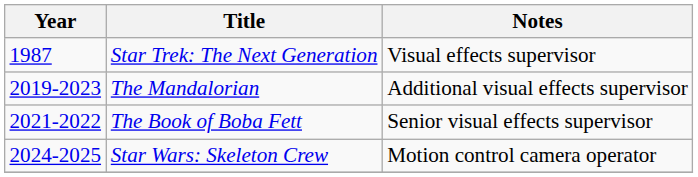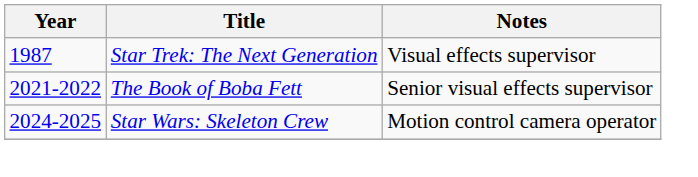 <table class="wikitable sortable">
 <tr>
 <th>Year</th>
 <th>Title</th>
 <th class="unsortable">Notes</th>
 </tr>
 <tr>
 <td><a href='#'>1987</a></td>
 <td><em><a href='#'>Star Trek: The Next Generation</a></em></td>
 <td>Visual effects supervisor</td>
-</tr>
-<tr>
-<td><a href='#'>2019-2023</a></td>
-<td><em><a href='#'>The Mandalorian</a></em></td>
-<td>Additional visual effects supervisor</td>
 </tr>
 <tr>
 <td><a href='#'>2021-2022</a></td>
 <td><em><a href='#'>The Book of Boba Fett</a></em></td>
 <td>Senior visual effects supervisor</td>
 </tr>
 <tr>
 <td><a href='#'>2024-2025</a></td>
 <td><em><a href='#'>Star Wars: Skeleton Crew</a></em></td>
 <td>Motion control camera operator</td>
 </tr>
 <tr>
 </tr>
 </table>
